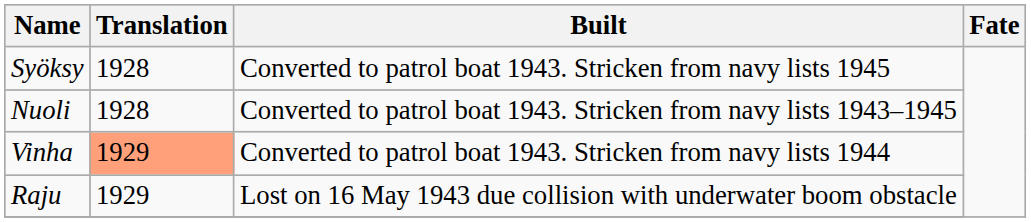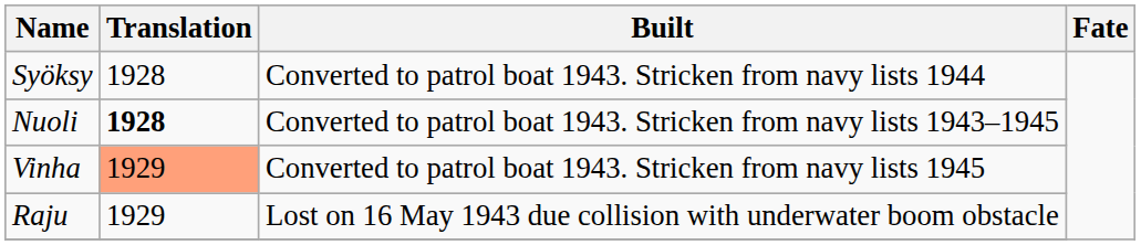 <table class="wikitable">
 <tr>
 <th>Name</th>
 <th>Translation</th>
 <th>Built</th>
 <th>Fate</th>
 </tr>
 <tr>
 <td><em>Syöksy</em></td>
 <td>1928</td>
-<td>Converted to patrol boat 1943. Stricken from navy lists 1945</td>
+<td>Converted to patrol boat 1943. Stricken from navy lists 1944</td>
 </tr>
 <tr>
 <td><em>Nuoli</em></td>
-<td>1928</td>
+<td><strong>1928</strong></td>
 <td>Converted to patrol boat 1943. Stricken from navy lists 1943–1945</td>
 </tr>
 <tr>
 <td><em>Vinha</em></td>
 <td style="background: lightsalmon;">1929</td>
-<td>Converted to patrol boat 1943. Stricken from navy lists 1944</td>
+<td>Converted to patrol boat 1943. Stricken from navy lists 1945</td>
 </tr>
 <tr>
 <td><em>Raju</em></td>
 <td>1929</td>
 <td>Lost on 16 May 1943 due collision with underwater boom obstacle</td>
 </tr>
 <tr>
 </tr>
 </table>
